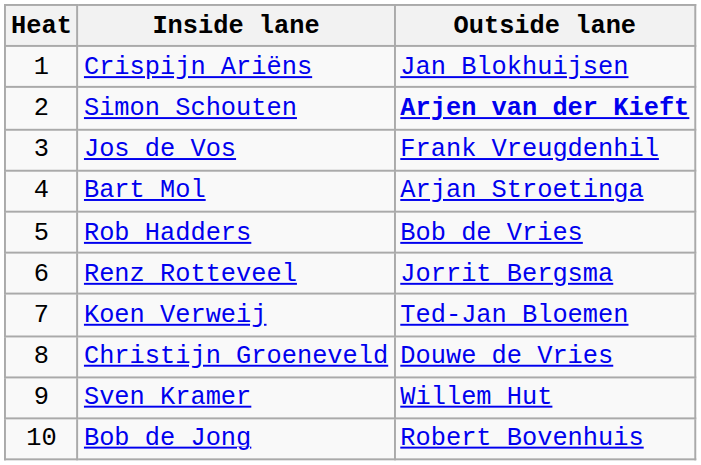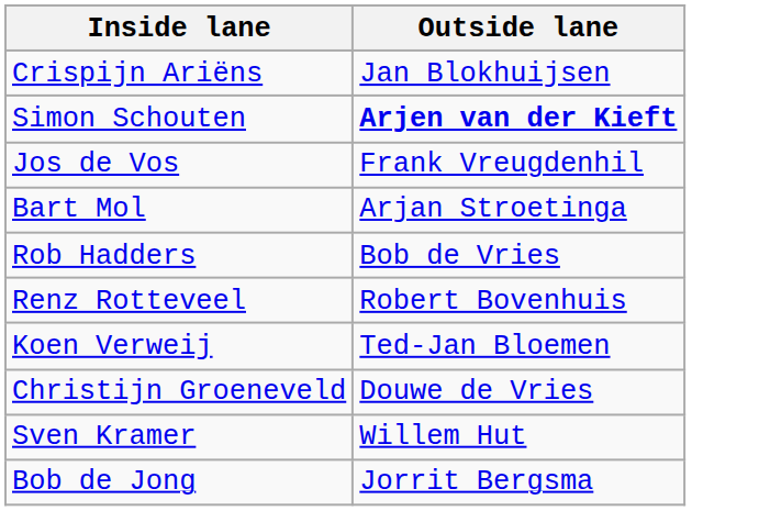 <table class="wikitable">
 <tr>
-<th>Heat</th>
 <th>Inside lane</th>
 <th>Outside lane</th>
 </tr>
 <tr>
-<td align="center">1</td>
 <td><a href='#'>Crispijn Ariëns</a></td>
 <td><a href='#'>Jan Blokhuijsen</a></td>
 </tr>
 <tr>
-<td align="center">2</td>
 <td><a href='#'>Simon Schouten</a></td>
 <td><strong><a href='#'>Arjen van der Kieft</a></strong></td>
 </tr>
 <tr>
-<td align="center">3</td>
 <td><a href='#'>Jos de Vos</a></td>
 <td><a href='#'>Frank Vreugdenhil</a></td>
 </tr>
 <tr>
-<td align="center">4</td>
 <td><a href='#'>Bart Mol</a></td>
 <td><a href='#'>Arjan Stroetinga</a></td>
 </tr>
 <tr>
-<td align="center">5</td>
 <td><a href='#'>Rob Hadders</a></td>
 <td><a href='#'>Bob de Vries</a></td>
 </tr>
 <tr>
-<td align="center">6</td>
 <td><a href='#'>Renz Rotteveel</a></td>
-<td><a href='#'>Jorrit Bergsma</a></td>
+<td><a href='#'>Robert Bovenhuis</a></td>
 </tr>
 <tr>
-<td align="center">7</td>
 <td><a href='#'>Koen Verweij</a></td>
 <td><a href='#'>Ted-Jan Bloemen</a></td>
 </tr>
 <tr>
-<td align="center">8</td>
 <td><a href='#'>Christijn Groeneveld</a></td>
 <td><a href='#'>Douwe de Vries</a></td>
 </tr>
 <tr>
-<td align="center">9</td>
 <td><a href='#'>Sven Kramer</a></td>
 <td><a href='#'>Willem Hut</a></td>
 </tr>
 <tr>
-<td align="center">10</td>
 <td><a href='#'>Bob de Jong</a></td>
-<td><a href='#'>Robert Bovenhuis</a></td>
+<td><a href='#'>Jorrit Bergsma</a></td>
 </tr>
 </table>
